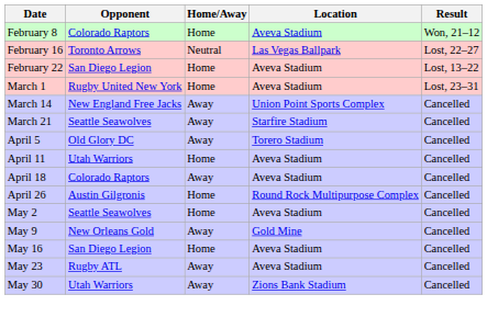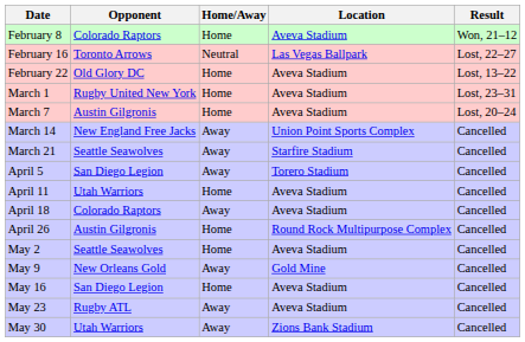 <table class="wikitable">
 <tr>
 <th>Date</th>
 <th>Opponent</th>
 <th>Home/Away</th>
 <th>Location</th>
 <th>Result</th>
 </tr>
 <tr style="background:#cfc;">
 <td>February 8</td>
 <td><a href='#'>Colorado Raptors</a></td>
 <td>Home</td>
 <td><a href='#'>Aveva Stadium</a></td>
 <td>Won, 21–12</td>
 </tr>
 <tr style="background:#fcc;">
 <td>February 16</td>
 <td><a href='#'>Toronto Arrows</a></td>
 <td>Neutral</td>
 <td><a href='#'>Las Vegas Ballpark</a></td>
 <td>Lost, 22–27</td>
 </tr>
 <tr style="background:#fcc;">
 <td>February 22</td>
-<td><a href='#'>San Diego Legion</a></td>
+<td><a href='#'>Old Glory DC</a></td>
 <td>Home</td>
 <td>Aveva Stadium</td>
 <td>Lost, 13–22</td>
 </tr>
 <tr style="background:#fcc;">
 <td>March 1</td>
 <td><a href='#'>Rugby United New York</a></td>
 <td>Home</td>
 <td>Aveva Stadium</td>
 <td>Lost, 23–31</td>
+</tr>
+<tr style="background:#fcc;">
+<td>March 7</td>
+<td><a href='#'>Austin Gilgronis</a></td>
+<td>Home</td>
+<td>Aveva Stadium</td>
+<td>Lost, 20–24</td>
 </tr>
 <tr style="background:#ccf;">
 <td>March 14</td>
 <td><a href='#'>New England Free Jacks</a></td>
 <td>Away</td>
 <td><a href='#'>Union Point Sports Complex</a></td>
 <td>Cancelled</td>
 </tr>
 <tr style="background:#ccf;">
 <td>March 21</td>
 <td><a href='#'>Seattle Seawolves</a></td>
 <td>Away</td>
 <td><a href='#'>Starfire Stadium</a></td>
 <td>Cancelled</td>
 </tr>
 <tr style="background:#ccf;">
 <td>April 5</td>
-<td><a href='#'>Old Glory DC</a></td>
+<td><a href='#'>San Diego Legion</a></td>
 <td>Away</td>
 <td><a href='#'>Torero Stadium</a></td>
 <td>Cancelled</td>
 </tr>
 <tr style="background:#ccf;">
 <td>April 11</td>
 <td><a href='#'>Utah Warriors</a></td>
 <td>Home</td>
 <td>Aveva Stadium</td>
 <td>Cancelled</td>
 </tr>
 <tr style="background:#ccf;">
 <td>April 18</td>
 <td><a href='#'>Colorado Raptors</a></td>
 <td>Away</td>
 <td>Aveva Stadium</td>
 <td>Cancelled</td>
 </tr>
 <tr style="background:#ccf;">
 <td>April 26</td>
 <td><a href='#'>Austin Gilgronis</a></td>
 <td>Home</td>
 <td><a href='#'>Round Rock Multipurpose Complex</a></td>
 <td>Cancelled</td>
 </tr>
 <tr style="background:#ccf;">
 <td>May 2</td>
 <td><a href='#'>Seattle Seawolves</a></td>
 <td>Home</td>
 <td>Aveva Stadium</td>
 <td>Cancelled</td>
 </tr>
 <tr style="background:#ccf;">
 <td>May 9</td>
 <td><a href='#'>New Orleans Gold</a></td>
 <td>Away</td>
 <td><a href='#'>Gold Mine</a></td>
 <td>Cancelled</td>
 </tr>
 <tr style="background:#ccf;">
 <td>May 16</td>
 <td><a href='#'>San Diego Legion</a></td>
 <td>Home</td>
 <td>Aveva Stadium</td>
 <td>Cancelled</td>
 </tr>
 <tr style="background:#ccf;">
 <td>May 23</td>
 <td><a href='#'>Rugby ATL</a></td>
 <td>Away</td>
 <td>Aveva Stadium</td>
 <td>Cancelled</td>
 </tr>
 <tr style="background:#ccf;">
 <td>May 30</td>
 <td><a href='#'>Utah Warriors</a></td>
 <td>Away</td>
 <td><a href='#'>Zions Bank Stadium</a></td>
 <td>Cancelled</td>
 </tr>
 </table>
